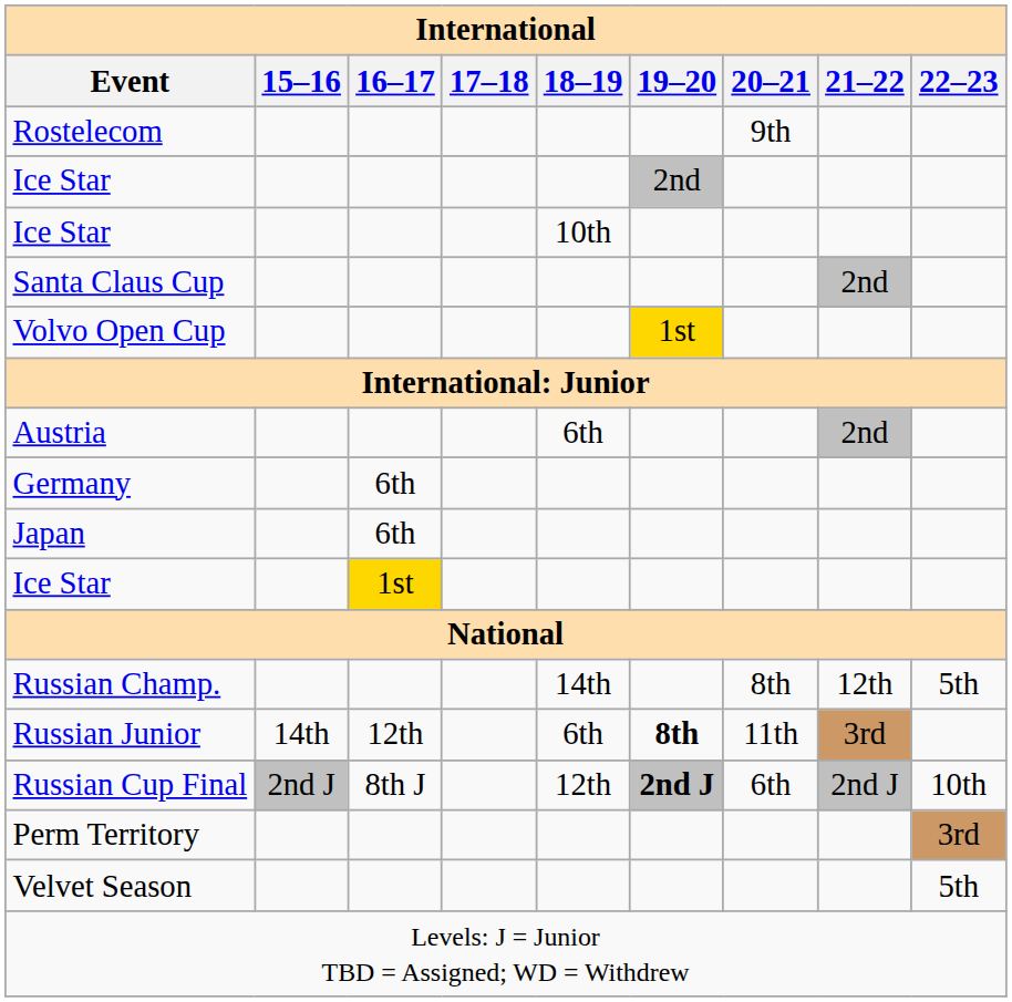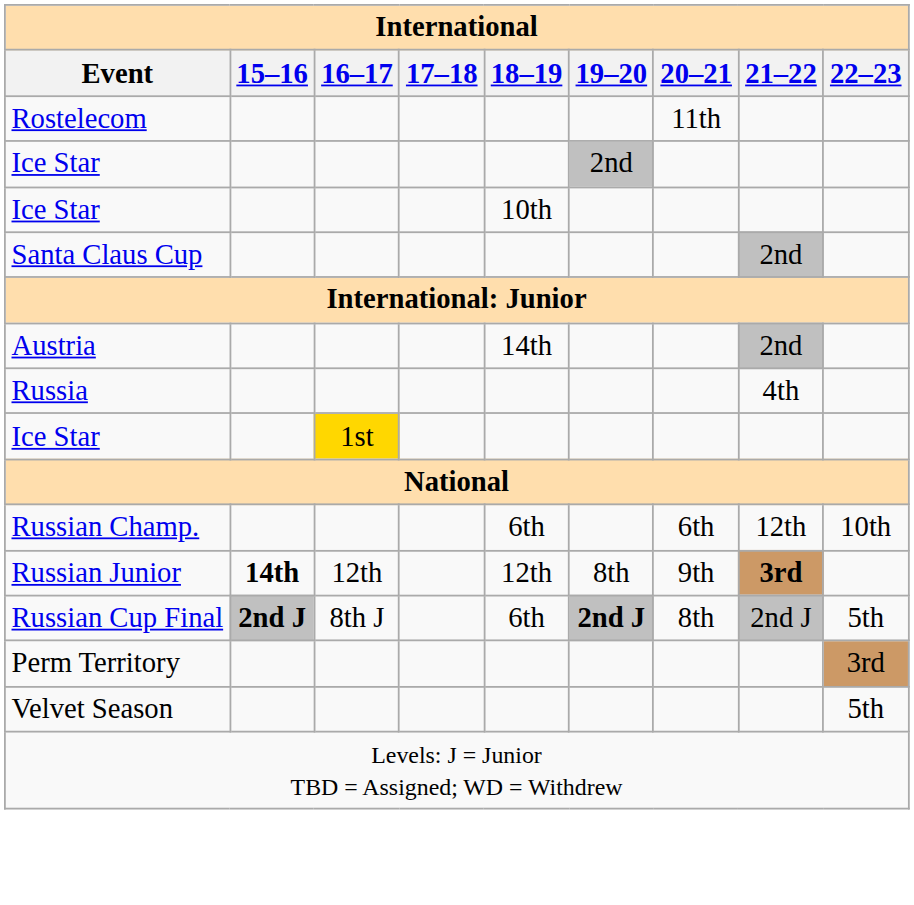 <table class="wikitable" style="text-align:center">
 <tr>
 <th style="background-color: #ffdead; " colspan=9 align=center>International</th>
 </tr>
 <tr>
 <th>Event</th>
 <th><a href='#'>15–16</a></th>
 <th><a href='#'>16–17</a></th>
 <th><a href='#'>17–18</a></th>
 <th><a href='#'>18–19</a></th>
 <th><a href='#'>19–20</a></th>
 <th><a href='#'>20–21</a></th>
 <th><a href='#'>21–22</a></th>
 <th><a href='#'>22–23</a></th>
 </tr>
 <tr>
 <td align=left> <a href='#'>Rostelecom</a></td>
 <td></td>
 <td></td>
 <td></td>
 <td></td>
 <td></td>
-<td>9th</td>
+<td>11th</td>
 <td></td>
 <td></td>
 </tr>
 <tr>
 <td align=left> <a href='#'>Ice Star</a></td>
 <td></td>
 <td></td>
 <td></td>
 <td></td>
 <td bgcolor=silver>2nd</td>
 <td></td>
 <td></td>
 <td></td>
 </tr>
 <tr>
 <td align=left><a href='#'>Ice Star</a></td>
 <td></td>
 <td></td>
 <td></td>
 <td>10th</td>
 <td></td>
 <td></td>
 <td></td>
 <td></td>
 </tr>
 <tr>
 <td align=left><a href='#'>Santa Claus Cup</a></td>
 <td></td>
 <td></td>
 <td></td>
 <td></td>
 <td></td>
 <td></td>
 <td bgcolor=silver>2nd</td>
 <td></td>
 </tr>
 <tr>
-<td align=left><a href='#'>Volvo Open Cup</a></td>
-<td></td>
-<td></td>
-<td></td>
-<td></td>
-<td bgcolor=gold>1st</td>
-<td></td>
-<td></td>
-<td></td>
-</tr>
-<tr>
 <th style="background-color: #ffdead; " colspan=9 align=center>International: Junior</th>
 </tr>
 <tr>
 <td align=left> <a href='#'>Austria</a></td>
 <td></td>
 <td></td>
 <td></td>
-<td>6th</td>
+<td>14th</td>
 <td></td>
 <td></td>
 <td bgcolor=silver>2nd</td>
 <td></td>
 </tr>
 <tr>
-<td align=left> <a href='#'>Germany</a></td>
-<td></td>
-<td>6th</td>
+<td align=left> <a href='#'>Russia</a></td>
 <td></td>
 <td></td>
 <td></td>
 <td></td>
 <td></td>
 <td></td>
-</tr>
-<tr>
-<td align=left> <a href='#'>Japan</a></td>
-<td></td>
-<td>6th</td>
-<td></td>
-<td></td>
-<td></td>
-<td></td>
-<td></td>
+<td>4th</td>
 <td></td>
 </tr>
 <tr>
 <td align=left><a href='#'>Ice Star</a></td>
 <td></td>
 <td bgcolor=gold>1st</td>
 <td></td>
 <td></td>
 <td></td>
 <td></td>
 <td></td>
 <td></td>
 </tr>
 <tr>
 <th style="background-color: #ffdead; " colspan=9 align=center>National</th>
 </tr>
 <tr>
 <td align=left><a href='#'>Russian Champ.</a></td>
 <td></td>
 <td></td>
 <td></td>
-<td>14th</td>
+<td>6th</td>
 <td></td>
-<td>8th</td>
+<td>6th</td>
 <td>12th</td>
-<td>5th</td>
+<td>10th</td>
 </tr>
 <tr>
 <td align=left><a href='#'>Russian Junior</a></td>
-<td>14th</td>
+<td><strong>14th</strong></td>
 <td>12th</td>
 <td></td>
-<td>6th</td>
-<td><strong>8th</strong></td>
-<td>11th</td>
-<td bgcolor=cc9966>3rd</td>
+<td>12th</td>
+<td>8th</td>
+<td>9th</td>
+<td bgcolor=cc9966><strong>3rd</strong></td>
 <td></td>
 </tr>
 <tr>
 <td align="left"><a href='#'>Russian Cup Final</a></td>
-<td bgcolor=silver>2nd J</td>
+<td bgcolor=silver><strong>2nd J</strong></td>
 <td>8th J</td>
 <td></td>
-<td>12th</td>
+<td>6th</td>
 <td bgcolor=silver><strong>2nd J</strong></td>
-<td>6th</td>
+<td>8th</td>
 <td bgcolor=silver>2nd J</td>
-<td>10th</td>
+<td>5th</td>
 </tr>
 <tr>
 <td align="left"> Perm Territory</td>
 <td></td>
 <td></td>
 <td></td>
 <td></td>
 <td></td>
 <td></td>
 <td></td>
 <td bgcolor=cc9966>3rd</td>
 </tr>
 <tr>
 <td align="left"> Velvet Season</td>
 <td></td>
 <td></td>
 <td></td>
 <td></td>
 <td></td>
 <td></td>
 <td></td>
 <td>5th</td>
 </tr>
 <tr>
 <td colspan=9 align="center"><small> Levels: J = Junior <br> TBD = Assigned; WD = Withdrew </small></td>
 </tr>
 </table>
